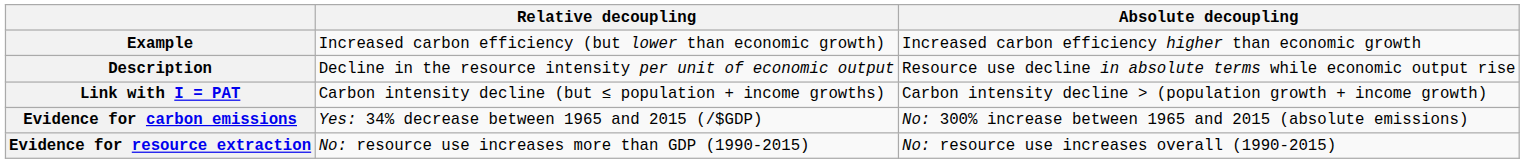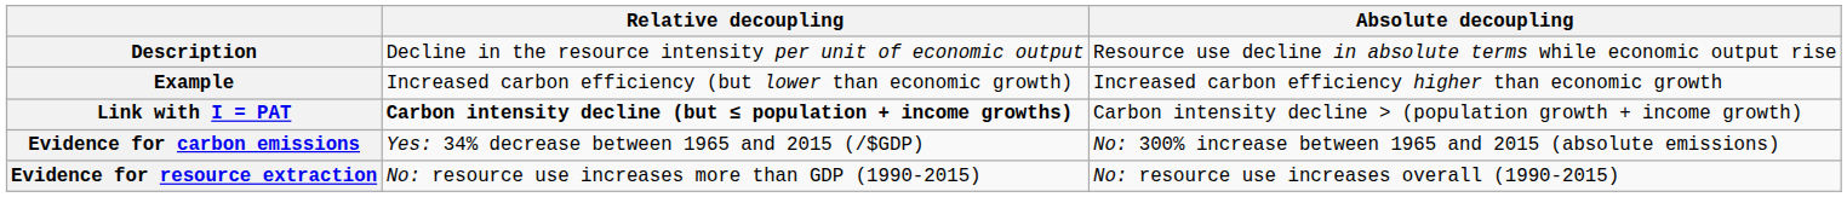 <table class="wikitable" style="margin-left: auto; margin-right: auto; border: none;">
 <tr>
 <th></th>
 <th>Relative decoupling</th>
 <th>Absolute decoupling</th>
 </tr>
 <tr>
+<th>Description</th>
+<td>Decline in the resource intensity <em>per unit of economic output</em></td>
+<td>Resource use decline <em>in absolute terms</em> while economic output rise</td>
+</tr>
+<tr>
 <th>Example</th>
 <td>Increased carbon efficiency (but <em>lower</em> than economic growth)</td>
 <td>Increased carbon efficiency <em>higher</em> than economic growth</td>
 </tr>
 <tr>
-<th>Description</th>
-<td>Decline in the resource intensity <em>per unit of economic output</em></td>
-<td>Resource use decline <em>in absolute terms</em> while economic output rise</td>
-</tr>
-<tr>
 <th>Link with <a href='#'>I = PAT</a></th>
-<td>Carbon intensity decline (but ≤ population + income growths)</td>
+<td><strong>Carbon intensity decline (but ≤ population + income growths)</strong></td>
 <td>Carbon intensity decline > (population growth + income growth)</td>
 </tr>
 <tr>
 <th>Evidence for <a href='#'>carbon emissions</a></th>
 <td><em>Yes:</em> 34% decrease between 1965 and 2015 (/$GDP)</td>
 <td><em>No:</em> 300% increase between 1965 and 2015 (absolute  emissions)</td>
 </tr>
 <tr>
 <th>Evidence for <a href='#'>resource extraction</a></th>
 <td><em>No:</em> resource use increases more than GDP (1990-2015)</td>
 <td><em>No:</em> resource use increases overall (1990-2015)</td>
 </tr>
 </table>
